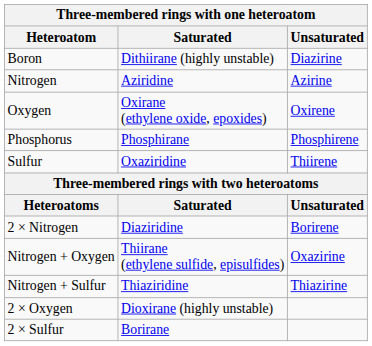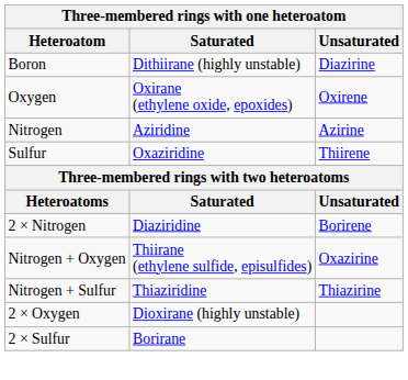 <table class="wikitable">
 <tr>
 <th colspan="3">Three-membered rings with one heteroatom</th>
 </tr>
 <tr>
 <th>Heteroatom</th>
 <th>Saturated</th>
 <th>Unsaturated</th>
 </tr>
 <tr>
 <td>Boron</td>
 <td><a href='#'>Dithiirane</a> (highly unstable)</td>
 <td><a href='#'>Diazirine</a></td>
 </tr>
 <tr>
-<td>Nitrogen</td>
-<td><a href='#'>Aziridine</a></td>
-<td><a href='#'>Azirine</a></td>
-</tr>
-<tr>
 <td>Oxygen</td>
 <td><a href='#'>Oxirane</a><br>(<a href='#'>ethylene oxide</a>, <a href='#'>epoxides</a>)</td>
 <td><a href='#'>Oxirene</a></td>
 </tr>
 <tr>
-<td>Phosphorus</td>
-<td><a href='#'>Phosphirane</a></td>
-<td><a href='#'>Phosphirene</a></td>
+<td>Nitrogen</td>
+<td><a href='#'>Aziridine</a></td>
+<td><a href='#'>Azirine</a></td>
 </tr>
 <tr>
 <td>Sulfur</td>
 <td><a href='#'>Oxaziridine</a></td>
 <td><a href='#'>Thiirene</a></td>
 </tr>
 <tr>
 <th colspan="3">Three-membered rings with two heteroatoms</th>
 </tr>
 <tr>
 <th>Heteroatoms</th>
 <th>Saturated</th>
 <th>Unsaturated</th>
 </tr>
 <tr>
 <td>2 × Nitrogen</td>
 <td><a href='#'>Diaziridine</a></td>
 <td><a href='#'>Borirene</a></td>
 </tr>
 <tr>
 <td>Nitrogen + Oxygen</td>
 <td><a href='#'>Thiirane</a><br>(<a href='#'>ethylene sulfide</a>, <a href='#'>episulfides</a>)</td>
 <td><a href='#'>Oxazirine</a></td>
 </tr>
 <tr>
 <td>Nitrogen + Sulfur</td>
 <td><a href='#'>Thiaziridine</a></td>
 <td><a href='#'>Thiazirine</a></td>
 </tr>
 <tr>
 <td>2 × Oxygen</td>
 <td><a href='#'>Dioxirane</a> (highly unstable)</td>
 <td></td>
 </tr>
 <tr>
 <td>2 × Sulfur</td>
 <td><a href='#'>Borirane</a></td>
 <td></td>
 </tr>
 </table>
